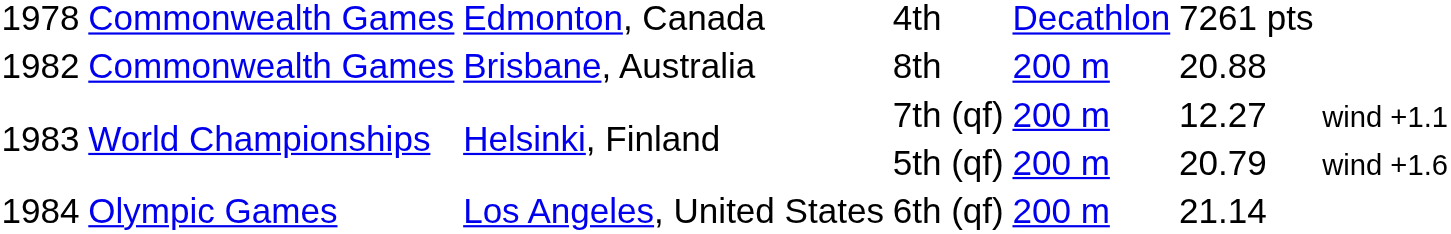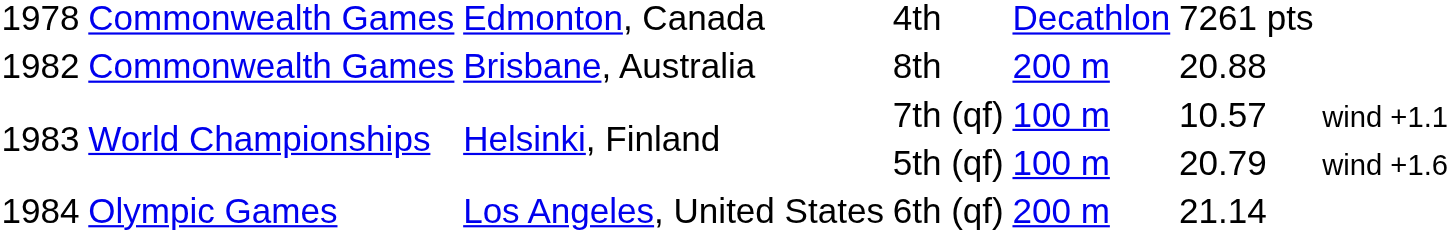 <table>
 <tr>
 <td>1978</td>
 <td><a href='#'>Commonwealth Games</a></td>
 <td><a href='#'>Edmonton</a>, Canada</td>
 <td>4th</td>
 <td><a href='#'>Decathlon</a></td>
 <td>7261 pts</td>
 <td></td>
 </tr>
 <tr>
 <td>1982</td>
 <td><a href='#'>Commonwealth Games</a></td>
 <td><a href='#'>Brisbane</a>, Australia</td>
 <td>8th</td>
 <td><a href='#'>200 m</a></td>
 <td>20.88</td>
 <td></td>
 </tr>
 <tr>
 <td rowspan=2>1983</td>
 <td rowspan=2><a href='#'>World Championships</a></td>
 <td rowspan=2><a href='#'>Helsinki</a>, Finland</td>
 <td>7th (qf)</td>
-<td><a href='#'>200 m</a></td>
-<td>12.27</td>
+<td><a href='#'>100 m</a></td>
+<td>10.57</td>
 <td><small>wind +1.1</small></td>
 </tr>
 <tr>
 <td>5th (qf)</td>
-<td><a href='#'>200 m</a></td>
+<td><a href='#'>100 m</a></td>
 <td>20.79</td>
 <td><small>wind +1.6</small></td>
 </tr>
 <tr>
 <td>1984</td>
 <td><a href='#'>Olympic Games</a></td>
 <td><a href='#'>Los Angeles</a>, United States</td>
 <td>6th (qf)</td>
 <td><a href='#'>200 m</a></td>
 <td>21.14</td>
 <td></td>
 </tr>
 </table>
